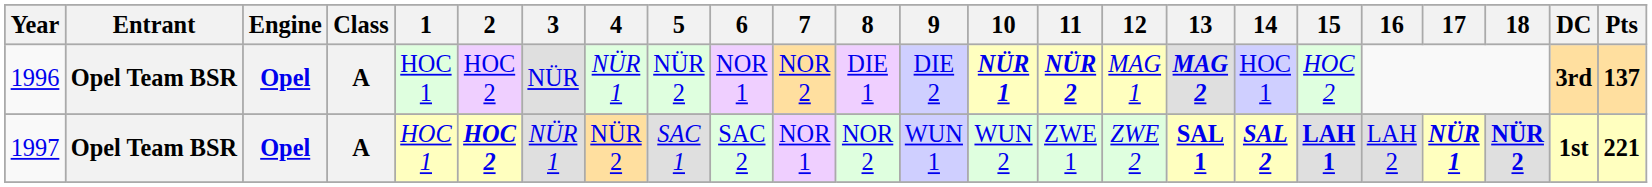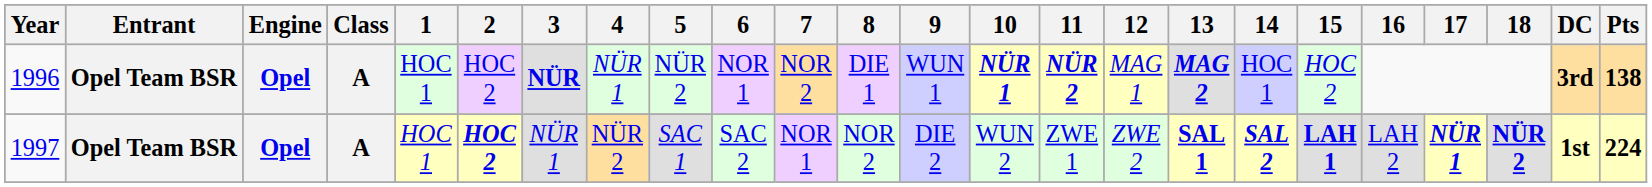 <table class="wikitable" style="text-align:center; font-size:85%">
 <tr>
 <th>Year</th>
 <th>Entrant</th>
 <th>Engine</th>
 <th>Class</th>
 <th>1</th>
 <th>2</th>
 <th>3</th>
 <th>4</th>
 <th>5</th>
 <th>6</th>
 <th>7</th>
 <th>8</th>
 <th>9</th>
 <th>10</th>
 <th>11</th>
 <th>12</th>
 <th>13</th>
 <th>14</th>
 <th>15</th>
 <th>16</th>
 <th>17</th>
 <th>18</th>
 <th>DC</th>
 <th>Pts</th>
 </tr>
 <tr>
 <td><a href='#'>1996</a></td>
 <th nowrap>Opel Team BSR</th>
 <th><a href='#'>Opel</a></th>
 <th>A</th>
 <td style="background:#DFFFDF;"><a href='#'>HOC<br>1</a><br></td>
 <td style="background:#EFCFFF;"><a href='#'>HOC<br>2</a><br></td>
-<td style="background:#DFDFDF;"><a href='#'>NÜR</a><br></td>
+<td style="background:#DFDFDF;"><strong><a href='#'>NÜR</a><br></strong></td>
 <td style="background:#DFFFDF;"><em><a href='#'>NÜR<br>1</a></em><br></td>
 <td style="background:#DFFFDF;"><a href='#'>NÜR<br>2</a><br></td>
 <td style="background:#EFCFFF;"><a href='#'>NOR<br>1</a><br></td>
 <td style="background:#FFDF9F;"><a href='#'>NOR<br>2</a><br></td>
 <td style="background:#EFCFFF;"><a href='#'>DIE<br>1</a><br></td>
-<td style="background:#CFCFFF;"><a href='#'>DIE<br>2</a><br></td>
+<td style="background:#CFCFFF;"><a href='#'>WUN<br>1</a><br></td>
 <td style="background:#FFFFBF;"><strong><em><a href='#'>NÜR<br>1</a></em></strong><br></td>
 <td style="background:#FFFFBF;"><strong><em><a href='#'>NÜR<br>2</a></em></strong><br></td>
 <td style="background:#FFFFBF;"><em><a href='#'>MAG<br>1</a></em><br></td>
 <td style="background:#DFDFDF;"><strong><em><a href='#'>MAG<br>2</a></em></strong><br></td>
 <td style="background:#CFCFFF;"><a href='#'>HOC<br>1</a><br></td>
 <td style="background:#DFFFDF;"><em><a href='#'>HOC<br>2</a></em><br></td>
 <td colspan=3></td>
 <th style="background:#FFDF9F;">3rd</th>
-<th style="background:#FFDF9F;">137</th>
+<th style="background:#FFDF9F;">138</th>
 </tr>
 <tr>
 <td><a href='#'>1997</a></td>
 <th nowrap>Opel Team BSR</th>
 <th><a href='#'>Opel</a></th>
 <th>A</th>
 <td style="background:#FFFFBF;"><em><a href='#'>HOC<br>1</a></em><br></td>
 <td style="background:#FFFFBF;"><strong><em><a href='#'>HOC<br>2</a></em></strong><br></td>
 <td style="background:#DFDFDF;"><em><a href='#'>NÜR<br>1</a></em><br></td>
 <td style="background:#FFDF9F;"><a href='#'>NÜR<br>2</a><br></td>
 <td style="background:#DFDFDF;"><em><a href='#'>SAC<br>1</a></em><br></td>
 <td style="background:#DFFFDF;"><a href='#'>SAC<br>2</a><br></td>
 <td style="background:#EFCFFF;"><a href='#'>NOR<br>1</a><br></td>
 <td style="background:#DFFFDF;"><a href='#'>NOR<br>2</a><br></td>
-<td style="background:#CFCFFF;"><a href='#'>WUN<br>1</a><br></td>
+<td style="background:#CFCFFF;"><a href='#'>DIE<br>2</a><br></td>
 <td style="background:#DFFFDF;"><a href='#'>WUN<br>2</a><br></td>
 <td style="background:#DFFFDF;"><a href='#'>ZWE<br>1</a><br></td>
 <td style="background:#DFFFDF;"><em><a href='#'>ZWE<br>2</a></em><br></td>
 <td style="background:#FFFFBF;"><strong><a href='#'>SAL<br>1</a></strong><br></td>
 <td style="background:#FFFFBF;"><strong><em><a href='#'>SAL<br>2</a></em></strong><br></td>
 <td style="background:#DFDFDF;"><strong><a href='#'>LAH<br>1</a><br></strong></td>
 <td style="background:#DFDFDF;"><a href='#'>LAH<br>2</a><br></td>
 <td style="background:#FFFFBF;"><strong><em><a href='#'>NÜR<br>1</a></em></strong><br></td>
 <td style="background:#DFDFDF;"><strong><a href='#'>NÜR<br>2</a></strong><br></td>
 <th style="background:#FFFFBF;">1st</th>
-<th style="background:#FFFFBF;">221</th>
+<th style="background:#FFFFBF;">224</th>
 </tr>
 </table>
